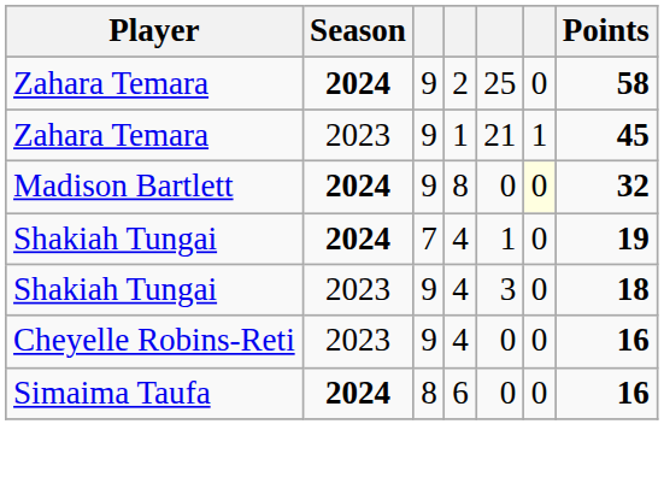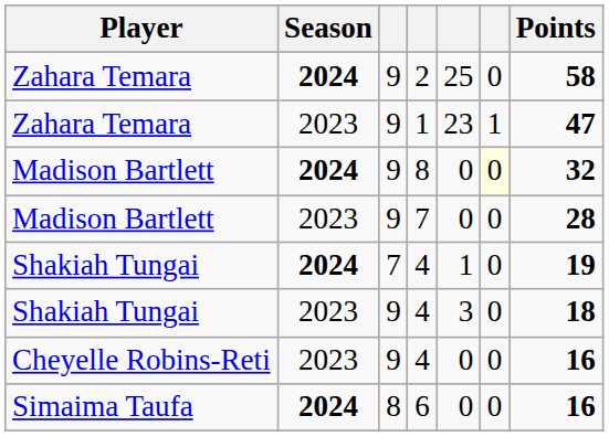 <table class="wikitable sortable" style="text-align:right;">
 <tr>
 <th>Player</th>
 <th>Season</th>
 <th></th>
 <th></th>
 <th></th>
 <th></th>
 <th>Points</th>
 </tr>
 <tr>
 <td align=left><a href='#'>Zahara Temara</a></td>
 <td align=center><strong>2024</strong></td>
 <td>9</td>
 <td>2</td>
 <td>25</td>
 <td>0</td>
 <td><strong>58</strong></td>
 </tr>
 <tr>
 <td align=left><a href='#'>Zahara Temara</a></td>
 <td align=center>2023</td>
 <td>9</td>
 <td>1</td>
-<td>21</td>
+<td>23</td>
 <td>1</td>
-<td><strong>45</strong></td>
+<td><strong>47</strong></td>
 </tr>
 <tr>
 <td align=left><a href='#'>Madison Bartlett</a></td>
 <td align=center><strong>2024</strong></td>
 <td>9</td>
 <td>8</td>
 <td>0</td>
 <td style="background: lightyellow;">0</td>
 <td><strong>32</strong></td>
+</tr>
+<tr>
+<td align=left><a href='#'>Madison Bartlett</a></td>
+<td align=center>2023</td>
+<td>9</td>
+<td>7</td>
+<td>0</td>
+<td>0</td>
+<td><strong>28</strong></td>
 </tr>
 <tr>
 <td align=left><a href='#'>Shakiah Tungai</a></td>
 <td align=center><strong>2024</strong></td>
 <td>7</td>
 <td>4</td>
 <td>1</td>
 <td>0</td>
 <td><strong>19</strong></td>
 </tr>
 <tr>
 <td align=left><a href='#'>Shakiah Tungai</a></td>
 <td align=center>2023</td>
 <td>9</td>
 <td>4</td>
 <td>3</td>
 <td>0</td>
 <td><strong>18</strong></td>
 </tr>
 <tr>
 <td align=left><a href='#'>Cheyelle Robins-Reti</a></td>
 <td align=center>2023</td>
 <td>9</td>
 <td>4</td>
 <td>0</td>
 <td>0</td>
 <td><strong>16</strong></td>
 </tr>
 <tr>
 <td align=left><a href='#'>Simaima Taufa</a></td>
 <td align=center><strong>2024</strong></td>
 <td>8</td>
 <td>6</td>
 <td>0</td>
 <td>0</td>
 <td><strong>16</strong></td>
 </tr>
 </table>
